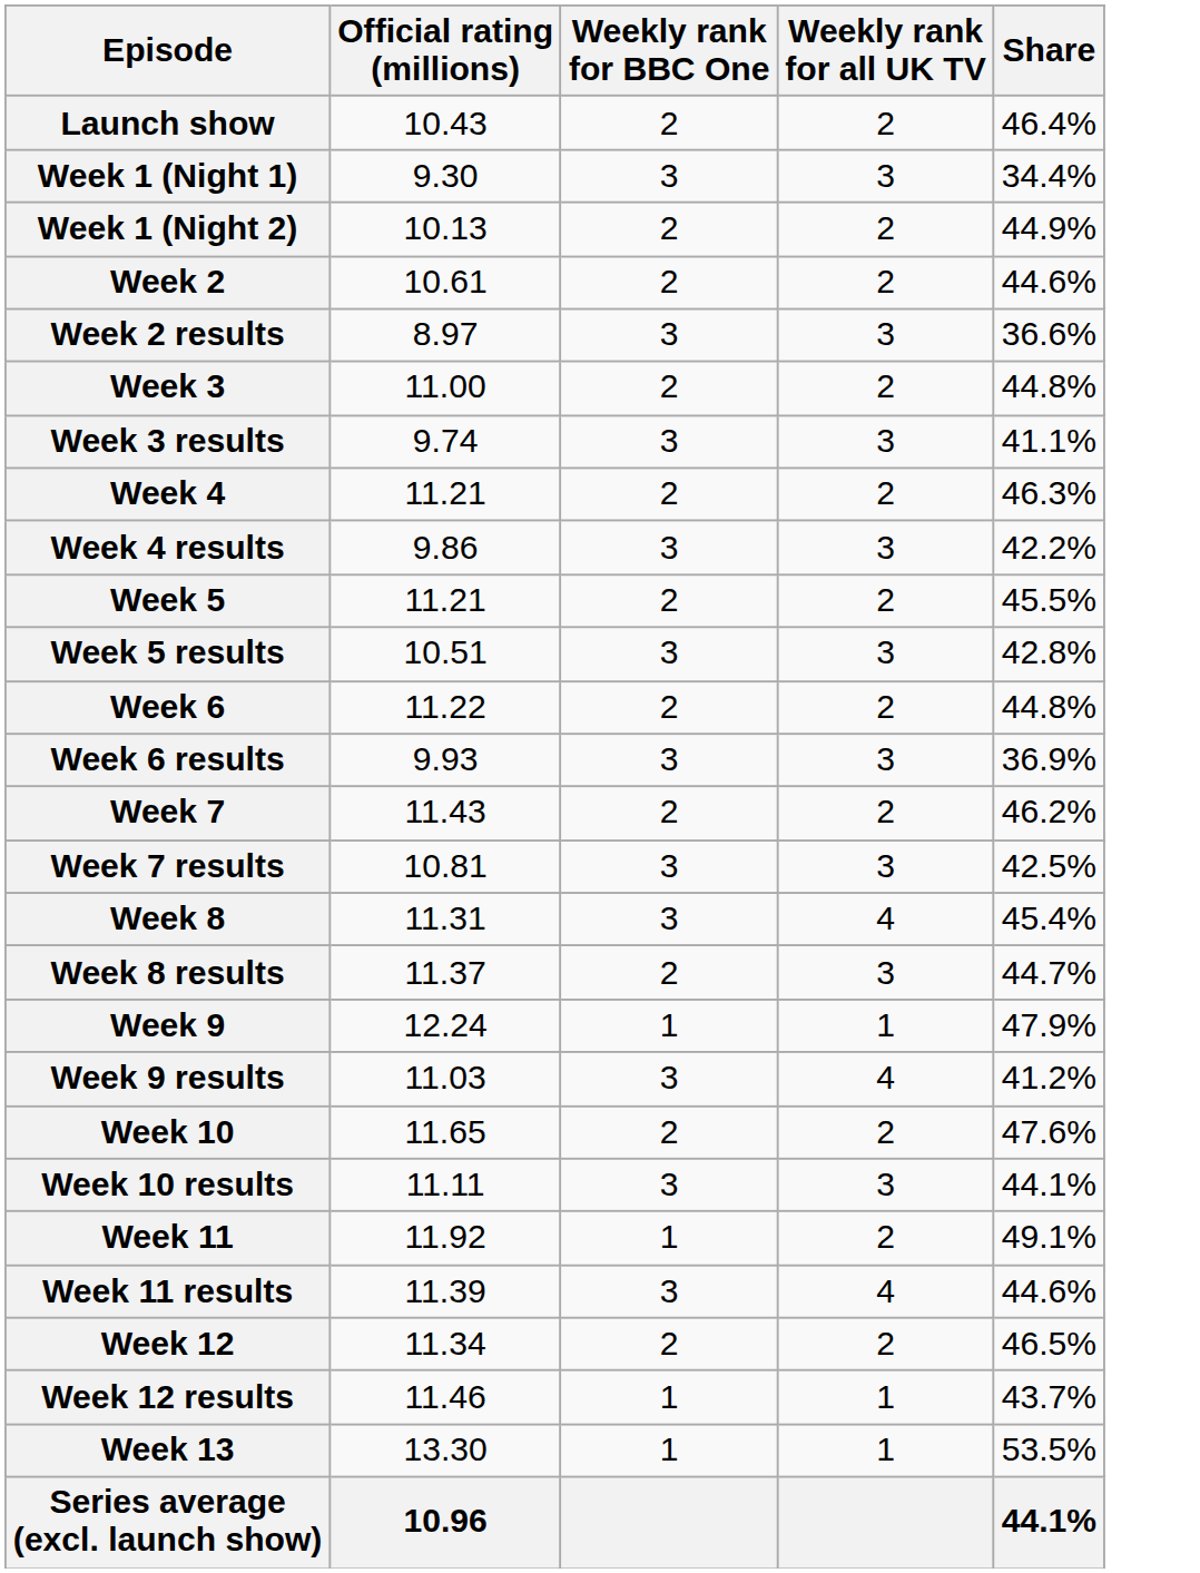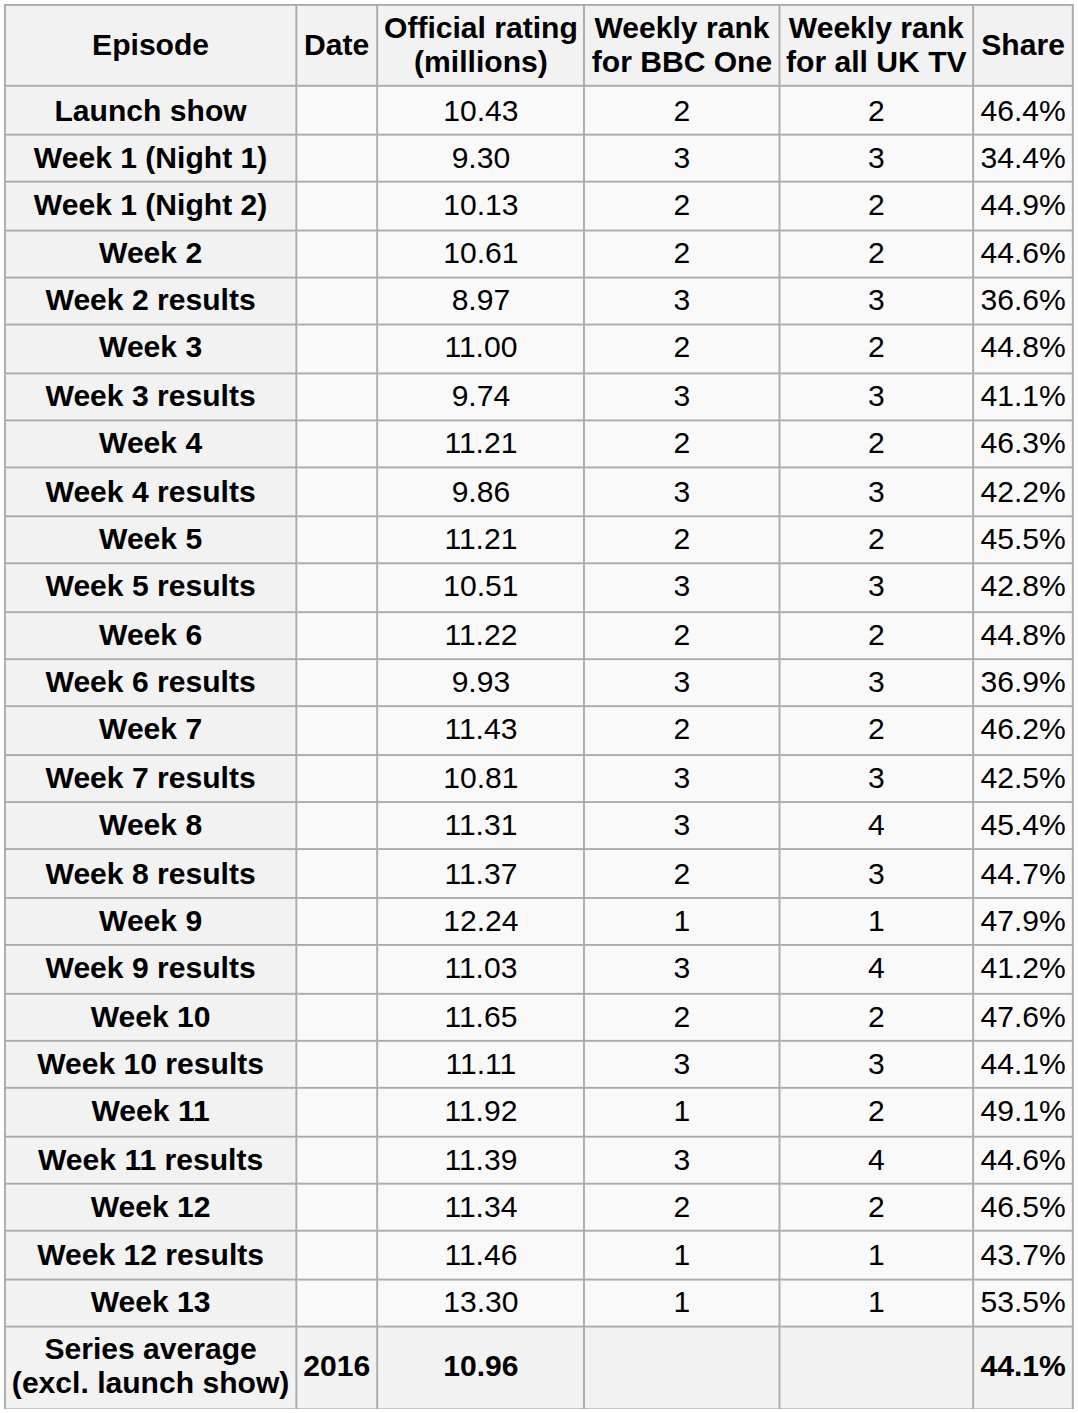 <table class="wikitable sortable" style="text-align:center">
 <tr>
 <th scope="col">Episode</th>
+<th scope="col">Date</th>
 <th scope="col">Official rating<br>(millions)</th>
 <th scope="col">Weekly rank<br>for BBC One</th>
 <th scope="col">Weekly rank<br>for all UK TV</th>
 <th scope="col">Share</th>
 </tr>
 <tr>
 <th scope="row">Launch show</th>
+<td></td>
 <td>10.43</td>
 <td>2</td>
 <td>2</td>
 <td>46.4%</td>
 </tr>
 <tr>
 <th scope="row">Week 1 (Night 1)</th>
+<td></td>
 <td>9.30</td>
 <td>3</td>
 <td>3</td>
 <td>34.4%</td>
 </tr>
 <tr>
 <th scope="row">Week 1 (Night 2)</th>
+<td></td>
 <td>10.13</td>
 <td>2</td>
 <td>2</td>
 <td>44.9%</td>
 </tr>
 <tr>
 <th scope="row">Week 2</th>
+<td></td>
 <td>10.61</td>
 <td>2</td>
 <td>2</td>
 <td>44.6%</td>
 </tr>
 <tr>
 <th scope="row">Week 2 results</th>
+<td></td>
 <td>8.97</td>
 <td>3</td>
 <td>3</td>
 <td>36.6%</td>
 </tr>
 <tr>
 <th scope="row">Week 3</th>
+<td></td>
 <td>11.00</td>
 <td>2</td>
 <td>2</td>
 <td>44.8%</td>
 </tr>
 <tr>
 <th scope="row">Week 3 results</th>
+<td></td>
 <td>9.74</td>
 <td>3</td>
 <td>3</td>
 <td>41.1%</td>
 </tr>
 <tr>
 <th scope="row">Week 4</th>
+<td></td>
 <td>11.21</td>
 <td>2</td>
 <td>2</td>
 <td>46.3%</td>
 </tr>
 <tr>
 <th scope="row">Week 4 results</th>
+<td></td>
 <td>9.86</td>
 <td>3</td>
 <td>3</td>
 <td>42.2%</td>
 </tr>
 <tr>
 <th scope="row">Week 5</th>
+<td></td>
 <td>11.21</td>
 <td>2</td>
 <td>2</td>
 <td>45.5%</td>
 </tr>
 <tr>
 <th scope="row">Week 5 results</th>
+<td></td>
 <td>10.51</td>
 <td>3</td>
 <td>3</td>
 <td>42.8%</td>
 </tr>
 <tr>
 <th scope="row">Week 6</th>
+<td></td>
 <td>11.22</td>
 <td>2</td>
 <td>2</td>
 <td>44.8%</td>
 </tr>
 <tr>
 <th scope="row">Week 6 results</th>
+<td></td>
 <td>9.93</td>
 <td>3</td>
 <td>3</td>
 <td>36.9%</td>
 </tr>
 <tr>
 <th scope="row">Week 7</th>
+<td></td>
 <td>11.43</td>
 <td>2</td>
 <td>2</td>
 <td>46.2%</td>
 </tr>
 <tr>
 <th scope="row">Week 7 results</th>
+<td></td>
 <td>10.81</td>
 <td>3</td>
 <td>3</td>
 <td>42.5%</td>
 </tr>
 <tr>
 <th scope="row">Week 8</th>
+<td></td>
 <td>11.31</td>
 <td>3</td>
 <td>4</td>
 <td>45.4%</td>
 </tr>
 <tr>
 <th scope="row">Week 8 results</th>
+<td></td>
 <td>11.37</td>
 <td>2</td>
 <td>3</td>
 <td>44.7%</td>
 </tr>
 <tr>
 <th scope="row">Week 9</th>
+<td></td>
 <td>12.24</td>
 <td>1</td>
 <td>1</td>
 <td>47.9%</td>
 </tr>
 <tr>
 <th scope="row">Week 9 results</th>
+<td></td>
 <td>11.03</td>
 <td>3</td>
 <td>4</td>
 <td>41.2%</td>
 </tr>
 <tr>
 <th scope="row">Week 10</th>
+<td></td>
 <td>11.65</td>
 <td>2</td>
 <td>2</td>
 <td>47.6%</td>
 </tr>
 <tr>
 <th scope="row">Week 10 results</th>
+<td></td>
 <td>11.11</td>
 <td>3</td>
 <td>3</td>
 <td>44.1%</td>
 </tr>
 <tr>
 <th scope="row">Week 11</th>
+<td></td>
 <td>11.92</td>
 <td>1</td>
 <td>2</td>
 <td>49.1%</td>
 </tr>
 <tr>
 <th scope="row">Week 11 results</th>
+<td></td>
 <td>11.39</td>
 <td>3</td>
 <td>4</td>
 <td>44.6%</td>
 </tr>
 <tr>
 <th scope="row">Week 12</th>
+<td></td>
 <td>11.34</td>
 <td>2</td>
 <td>2</td>
 <td>46.5%</td>
 </tr>
 <tr>
 <th scope="row">Week 12 results</th>
+<td></td>
 <td>11.46</td>
 <td>1</td>
 <td>1</td>
 <td>43.7%</td>
 </tr>
 <tr>
 <th scope="row">Week 13</th>
+<td></td>
 <td>13.30</td>
 <td>1</td>
 <td>1</td>
 <td>53.5%</td>
 </tr>
 <tr>
 <th>Series average<br>(excl. launch show)</th>
+<th>2016</th>
 <th>10.96</th>
 <th></th>
 <th></th>
 <th>44.1%</th>
 </tr>
 </table>
